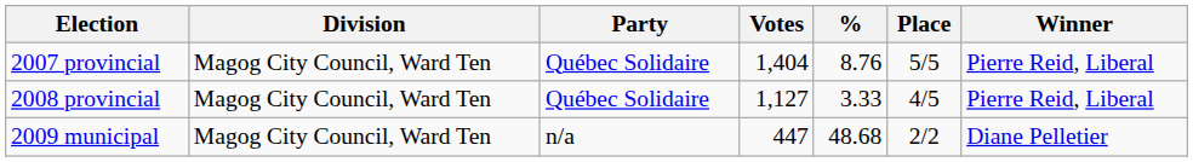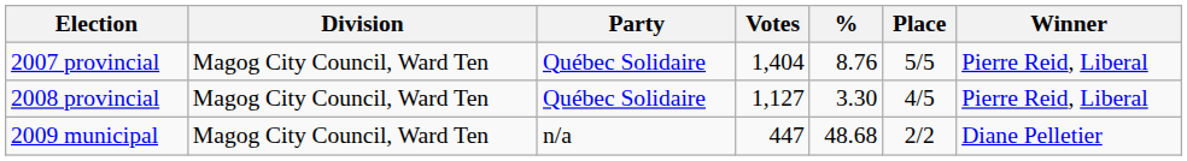 <table class="wikitable" width="800">
 <tr>
 <th align="left">Election</th>
 <th align="left">Division</th>
 <th align="left">Party</th>
 <th align="right">Votes</th>
 <th align="right">%</th>
 <th align="center">Place</th>
 <th align="center">Winner</th>
 </tr>
 <tr>
 <td align="left"><a href='#'>2007 provincial</a></td>
 <td align="left">Magog City Council, Ward Ten</td>
 <td align="left"><a href='#'>Québec Solidaire</a></td>
 <td align="right">1,404</td>
 <td align="right">8.76</td>
 <td align="center">5/5</td>
 <td align="left"><a href='#'>Pierre Reid</a>, <a href='#'>Liberal</a></td>
 </tr>
 <tr>
 <td align="left"><a href='#'>2008 provincial</a></td>
 <td align="left">Magog City Council, Ward Ten</td>
 <td align="left"><a href='#'>Québec Solidaire</a></td>
 <td align="right">1,127</td>
-<td align="right">3.33</td>
+<td align="right">3.30</td>
 <td align="center">4/5</td>
 <td align="left"><a href='#'>Pierre Reid</a>, <a href='#'>Liberal</a></td>
 </tr>
 <tr>
 <td align="left"><a href='#'>2009 municipal</a></td>
 <td align="left">Magog City Council, Ward Ten</td>
 <td align="left">n/a</td>
 <td align="right">447</td>
 <td align="right">48.68</td>
 <td align="center">2/2</td>
 <td align="left"><a href='#'>Diane Pelletier</a></td>
 </tr>
 </table>
